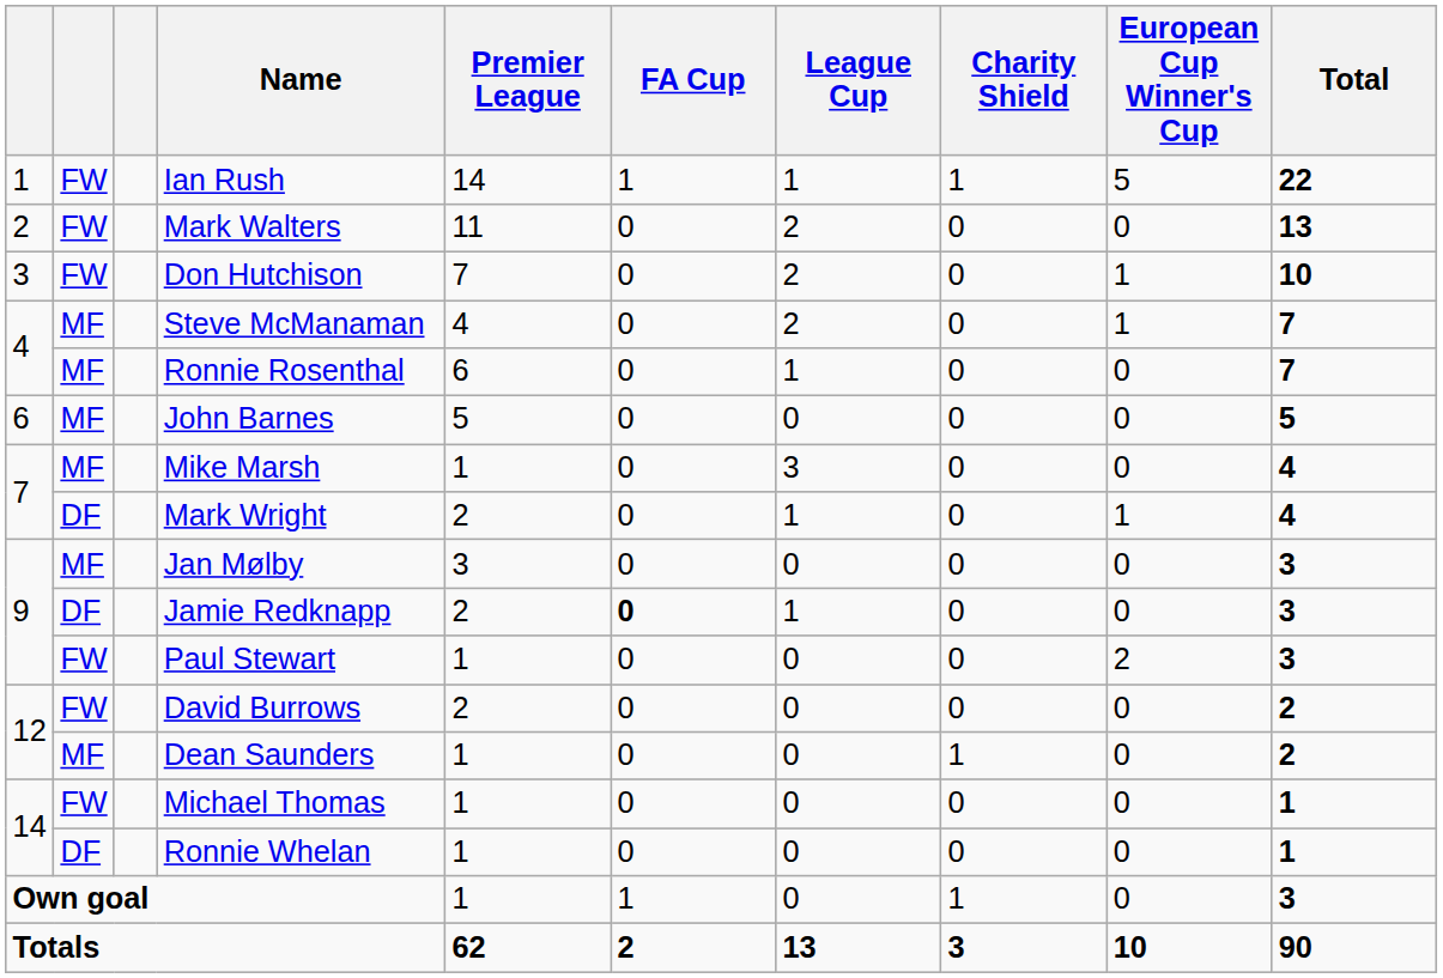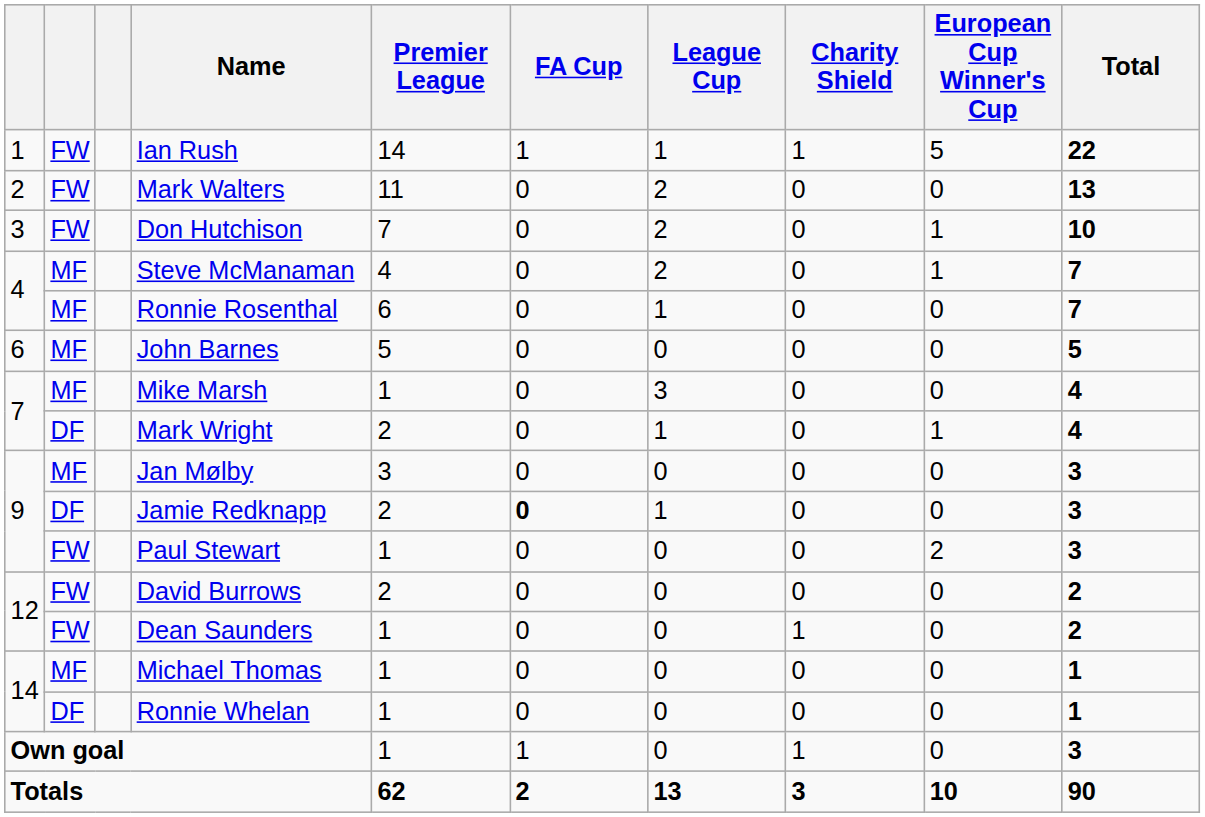 <table class="wikitable sortable">
 <tr>
 <th width=15></th>
 <th width=15></th>
 <th width=15></th>
 <th width=145>Name</th>
 <th width=80><a href='#'>Premier League</a></th>
 <th width=80><a href='#'>FA Cup</a></th>
 <th width=80><a href='#'>League Cup</a></th>
 <th width=80><a href='#'>Charity Shield</a></th>
 <th width=80><a href='#'>European Cup Winner's Cup</a></th>
 <th width=80>Total</th>
 </tr>
 <tr>
 <td>1</td>
 <td><a href='#'>FW</a></td>
 <td></td>
 <td align=left><a href='#'>Ian Rush</a></td>
 <td>14</td>
 <td>1</td>
 <td>1</td>
 <td>1</td>
 <td>5</td>
 <td><strong>22</strong></td>
 </tr>
 <tr>
 <td>2</td>
 <td><a href='#'>FW</a></td>
 <td></td>
 <td align=left><a href='#'>Mark Walters</a></td>
 <td>11</td>
 <td>0</td>
 <td>2</td>
 <td>0</td>
 <td>0</td>
 <td><strong>13</strong></td>
 </tr>
 <tr>
 <td>3</td>
 <td><a href='#'>FW</a></td>
 <td></td>
 <td align=left><a href='#'>Don Hutchison</a></td>
 <td>7</td>
 <td>0</td>
 <td>2</td>
 <td>0</td>
 <td>1</td>
 <td><strong>10</strong></td>
 </tr>
 <tr>
 <td rowspan=2>4</td>
 <td><a href='#'>MF</a></td>
 <td></td>
 <td align=left><a href='#'>Steve McManaman</a></td>
 <td>4</td>
 <td>0</td>
 <td>2</td>
 <td>0</td>
 <td>1</td>
 <td><strong>7</strong></td>
 </tr>
 <tr>
 <td><a href='#'>MF</a></td>
 <td></td>
 <td align=left><a href='#'>Ronnie Rosenthal</a></td>
 <td>6</td>
 <td>0</td>
 <td>1</td>
 <td>0</td>
 <td>0</td>
 <td><strong>7</strong></td>
 </tr>
 <tr>
 <td>6</td>
 <td><a href='#'>MF</a></td>
 <td></td>
 <td align=left><a href='#'>John Barnes</a></td>
 <td>5</td>
 <td>0</td>
 <td>0</td>
 <td>0</td>
 <td>0</td>
 <td><strong>5</strong></td>
 </tr>
 <tr>
 <td rowspan=2>7</td>
 <td><a href='#'>MF</a></td>
 <td></td>
 <td align=left><a href='#'>Mike Marsh</a></td>
 <td>1</td>
 <td>0</td>
 <td>3</td>
 <td>0</td>
 <td>0</td>
 <td><strong>4</strong></td>
 </tr>
 <tr>
 <td><a href='#'>DF</a></td>
 <td></td>
 <td align=left><a href='#'>Mark Wright</a></td>
 <td>2</td>
 <td>0</td>
 <td>1</td>
 <td>0</td>
 <td>1</td>
 <td><strong>4</strong></td>
 </tr>
 <tr>
 <td rowspan=3>9</td>
 <td><a href='#'>MF</a></td>
 <td></td>
 <td align=left><a href='#'>Jan Mølby</a></td>
 <td>3</td>
 <td>0</td>
 <td>0</td>
 <td>0</td>
 <td>0</td>
 <td><strong>3</strong></td>
 </tr>
 <tr>
 <td><a href='#'>DF</a></td>
 <td></td>
 <td align=left><a href='#'>Jamie Redknapp</a></td>
 <td>2</td>
 <td><strong>0</strong></td>
 <td>1</td>
 <td>0</td>
 <td>0</td>
 <td><strong>3</strong></td>
 </tr>
 <tr>
 <td><a href='#'>FW</a></td>
 <td></td>
 <td align=left><a href='#'>Paul Stewart</a></td>
 <td>1</td>
 <td>0</td>
 <td>0</td>
 <td>0</td>
 <td>2</td>
 <td><strong>3</strong></td>
 </tr>
 <tr>
 <td rowspan=2>12</td>
 <td><a href='#'>FW</a></td>
 <td></td>
 <td align=left><a href='#'>David Burrows</a></td>
 <td>2</td>
 <td>0</td>
 <td>0</td>
 <td>0</td>
 <td>0</td>
 <td><strong>2</strong></td>
 </tr>
 <tr>
-<td><a href='#'>MF</a></td>
+<td><a href='#'>FW</a></td>
 <td></td>
 <td align=left><a href='#'>Dean Saunders</a></td>
 <td>1</td>
 <td>0</td>
 <td>0</td>
 <td>1</td>
 <td>0</td>
 <td><strong>2</strong></td>
 </tr>
 <tr>
 <td rowspan=2>14</td>
-<td><a href='#'>FW</a></td>
+<td><a href='#'>MF</a></td>
 <td></td>
 <td align=left><a href='#'>Michael Thomas</a></td>
 <td>1</td>
 <td>0</td>
 <td>0</td>
 <td>0</td>
 <td>0</td>
 <td><strong>1</strong></td>
 </tr>
 <tr>
 <td><a href='#'>DF</a></td>
 <td></td>
 <td align=left><a href='#'>Ronnie Whelan</a></td>
 <td>1</td>
 <td>0</td>
 <td>0</td>
 <td>0</td>
 <td>0</td>
 <td><strong>1</strong></td>
 </tr>
 <tr>
 <td colspan=4><strong>Own goal</strong></td>
 <td>1</td>
 <td>1</td>
 <td>0</td>
 <td>1</td>
 <td>0</td>
 <td><strong>3</strong></td>
 </tr>
 <tr>
 <td colspan=4><strong>Totals</strong></td>
 <td><strong>62</strong></td>
 <td><strong>2</strong></td>
 <td><strong>13</strong></td>
 <td><strong>3</strong></td>
 <td><strong>10</strong></td>
 <td><strong>90</strong></td>
 </tr>
 </table>
